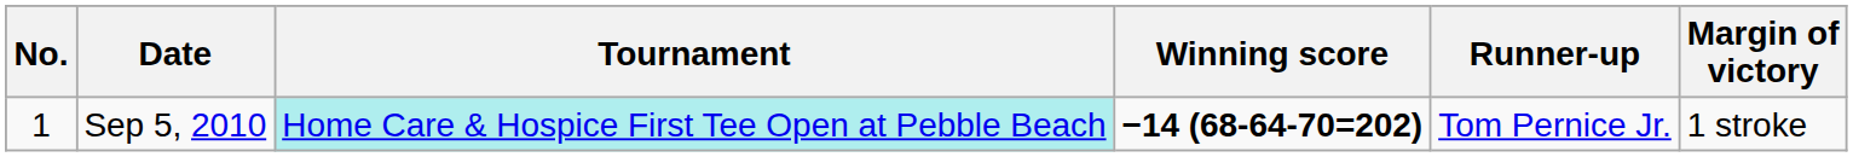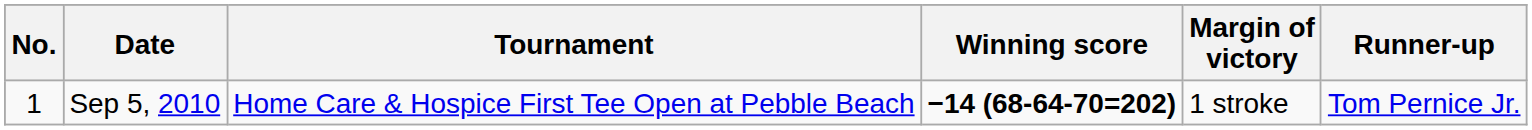 <table class="wikitable" style="font-size:95%;">
 <tr>
 <th>No.</th>
 <th>Date</th>
 <th>Tournament</th>
 <th>Winning score</th>
+<th>Margin of<br>victory</th>
 <th>Runner-up</th>
-<th>Margin of<br>victory</th>
 </tr>
 <tr>
 <td align=center>1</td>
 <td align=right>Sep 5, <a href='#'>2010</a></td>
-<td style="background: paleturquoise;"><a href='#'>Home Care & Hospice First Tee Open at Pebble Beach</a></td>
+<td><a href='#'>Home Care & Hospice First Tee Open at Pebble Beach</a></td>
 <td><strong>−14 (68-64-70=202)</strong></td>
+<td>1 stroke</td>
 <td> <a href='#'>Tom Pernice Jr.</a></td>
-<td>1 stroke</td>
 </tr>
 </table>
